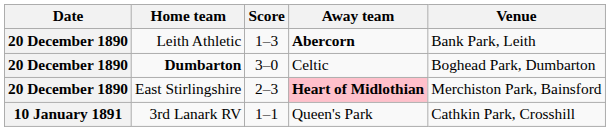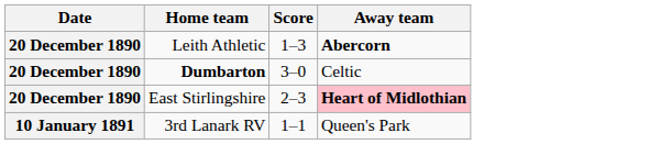 <table class="wikitable football-result-list" style="max-width: 80em; text-align: center">
 <tr>
 <th scope="col">Date</th>
 <th scope="col">Home team</th>
 <th scope="col">Score</th>
 <th scope="col">Away team</th>
-<th scope="col">Venue</th>
 </tr>
 <tr>
 <th scope="row">20 December 1890</th>
 <td align=right>Leith Athletic</td>
 <td>1–3</td>
 <td align=left><strong>Abercorn</strong></td>
-<td align=left>Bank Park, Leith</td>
 </tr>
 <tr>
 <th scope="row">20 December 1890</th>
 <td align=right><strong>Dumbarton</strong></td>
 <td>3–0</td>
 <td align=left>Celtic</td>
-<td align=left>Boghead Park, Dumbarton</td>
 </tr>
 <tr>
 <th scope="row">20 December 1890</th>
 <td align=right>East Stirlingshire</td>
 <td>2–3</td>
 <td align=left style="background: pink;"><strong>Heart of Midlothian</strong></td>
-<td align=left>Merchiston Park, Bainsford</td>
 </tr>
 <tr>
 <th scope="row">10 January 1891</th>
 <td align=right>3rd Lanark RV</td>
 <td>1–1</td>
 <td align=left>Queen's Park</td>
-<td align=left>Cathkin Park, Crosshill</td>
 </tr>
 </table>
